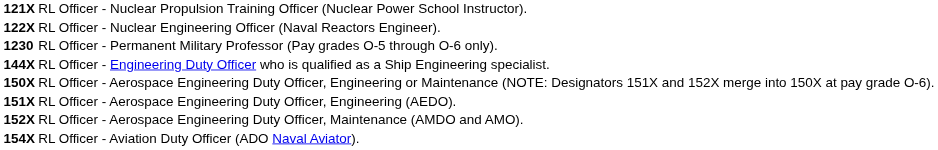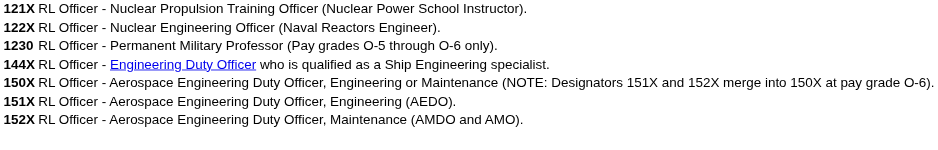 <table>
 <tr>
 <td><strong>121X</strong></td>
 <td>RL Officer - Nuclear Propulsion Training Officer (Nuclear Power School Instructor).</td>
 </tr>
 <tr>
 <td><strong>122X</strong></td>
 <td>RL Officer - Nuclear Engineering Officer (Naval Reactors Engineer).</td>
 </tr>
 <tr>
 <td><strong>1230</strong></td>
 <td>RL Officer - Permanent Military Professor (Pay grades O-5 through O-6 only).</td>
 </tr>
 <tr>
 <td><strong>144X</strong></td>
 <td>RL Officer - <a href='#'>Engineering Duty Officer</a> who is qualified as a Ship Engineering specialist.</td>
 </tr>
 <tr>
 <td><strong>150X</strong></td>
 <td>RL Officer - Aerospace Engineering Duty Officer, Engineering or Maintenance (NOTE: Designators 151X and 152X merge into 150X at pay grade O-6).</td>
 </tr>
 <tr>
 <td><strong>151X</strong></td>
 <td>RL Officer - Aerospace Engineering Duty Officer, Engineering (AEDO).</td>
 </tr>
 <tr>
 <td><strong>152X</strong></td>
 <td>RL Officer - Aerospace Engineering Duty Officer, Maintenance (AMDO and AMO).</td>
 </tr>
-<tr>
-<td><strong>154X</strong></td>
-<td>RL Officer - Aviation Duty Officer (ADO <a href='#'>Naval Aviator</a>).</td>
-</tr>
 </table>
